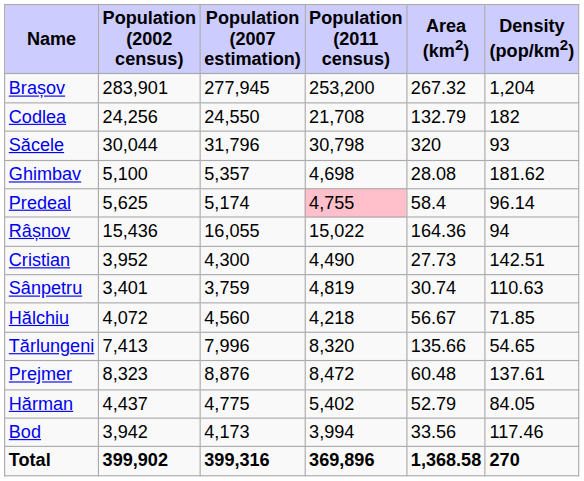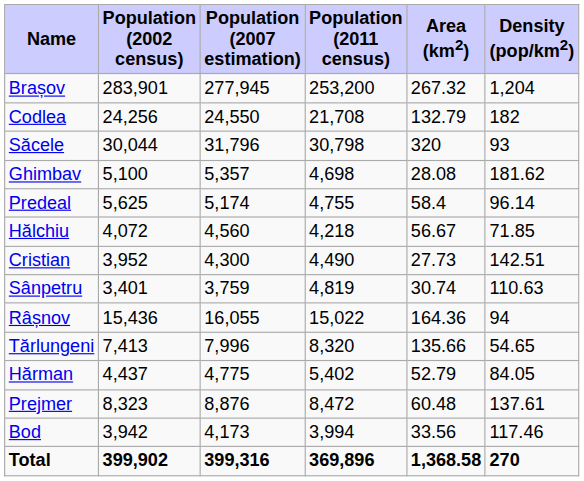 <table class="wikitable sortable toccolours" style="margin: 0 1em 0 1em;" width="60%">
 <tr>
 <th align="center" colspan="1" style="background:#ccccff;">Name</th>
 <th align="center" colspan="1" style="background:#ccccff;">Population (2002 census)</th>
 <th align="center" colspan="1" style="background:#ccccff;">Population (2007 estimation)</th>
 <th align="center" colspan="1" style="background:#ccccff;">Population (2011 census)</th>
 <th align="center" colspan="1" style="background:#ccccff;">Area (km<sup>2</sup>)</th>
 <th align="center" colspan="1" style="background:#ccccff;">Density (pop/km<sup>2</sup>)</th>
 </tr>
 <tr>
 <td><a href='#'>Brașov</a></td>
 <td>283,901</td>
 <td>277,945</td>
 <td>253,200</td>
 <td>267.32</td>
 <td>1,204</td>
 </tr>
 <tr>
 <td><a href='#'>Codlea</a></td>
 <td>24,256</td>
 <td>24,550</td>
 <td>21,708</td>
 <td>132.79</td>
 <td>182</td>
 </tr>
 <tr>
 <td><a href='#'>Săcele</a></td>
 <td>30,044</td>
 <td>31,796</td>
 <td>30,798</td>
 <td>320</td>
 <td>93</td>
 </tr>
 <tr>
 <td><a href='#'>Ghimbav</a></td>
 <td>5,100</td>
 <td>5,357</td>
 <td>4,698</td>
 <td>28.08</td>
 <td>181.62</td>
 </tr>
 <tr>
 <td><a href='#'>Predeal</a></td>
 <td>5,625</td>
 <td>5,174</td>
-<td style="background: pink;">4,755</td>
+<td>4,755</td>
 <td>58.4</td>
 <td>96.14</td>
 </tr>
 <tr>
-<td><a href='#'>Râșnov</a></td>
-<td>15,436</td>
-<td>16,055</td>
-<td>15,022</td>
-<td>164.36</td>
-<td>94</td>
+<td><a href='#'>Hălchiu</a></td>
+<td>4,072</td>
+<td>4,560</td>
+<td>4,218</td>
+<td>56.67</td>
+<td>71.85</td>
 </tr>
 <tr>
 <td><a href='#'>Cristian</a></td>
 <td>3,952</td>
 <td>4,300</td>
 <td>4,490</td>
 <td>27.73</td>
 <td>142.51</td>
 </tr>
 <tr>
 <td><a href='#'>Sânpetru</a></td>
 <td>3,401</td>
 <td>3,759</td>
 <td>4,819</td>
 <td>30.74</td>
 <td>110.63</td>
 </tr>
 <tr>
-<td><a href='#'>Hălchiu</a></td>
-<td>4,072</td>
-<td>4,560</td>
-<td>4,218</td>
-<td>56.67</td>
-<td>71.85</td>
+<td><a href='#'>Râșnov</a></td>
+<td>15,436</td>
+<td>16,055</td>
+<td>15,022</td>
+<td>164.36</td>
+<td>94</td>
 </tr>
 <tr>
 <td><a href='#'>Tărlungeni</a></td>
 <td>7,413</td>
 <td>7,996</td>
 <td>8,320</td>
 <td>135.66</td>
 <td>54.65</td>
 </tr>
 <tr>
+<td><a href='#'>Hărman</a></td>
+<td>4,437</td>
+<td>4,775</td>
+<td>5,402</td>
+<td>52.79</td>
+<td>84.05</td>
+</tr>
+<tr>
 <td><a href='#'>Prejmer</a></td>
 <td>8,323</td>
 <td>8,876</td>
 <td>8,472</td>
 <td>60.48</td>
 <td>137.61</td>
-</tr>
-<tr>
-<td><a href='#'>Hărman</a></td>
-<td>4,437</td>
-<td>4,775</td>
-<td>5,402</td>
-<td>52.79</td>
-<td>84.05</td>
 </tr>
 <tr>
 <td><a href='#'>Bod</a></td>
 <td>3,942</td>
 <td>4,173</td>
 <td>3,994</td>
 <td>33.56</td>
 <td>117.46</td>
 </tr>
 <tr>
 <td><strong>Total</strong></td>
 <td><strong>399,902</strong></td>
 <td><strong>399,316</strong></td>
 <td><strong>369,896</strong></td>
 <td><strong>1,368.58</strong></td>
 <td><strong>270</strong></td>
 </tr>
 </table>
